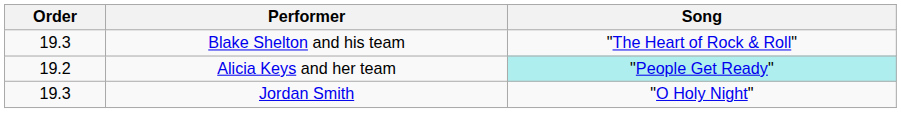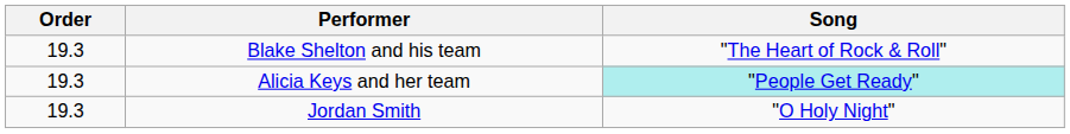 <table class="wikitable" style="text-align:center; width:100%;">
 <tr>
 <th>Order</th>
 <th>Performer</th>
 <th>Song</th>
 </tr>
 <tr>
 <td>19.3</td>
 <td><a href='#'>Blake Shelton</a> and his team <br> </td>
 <td>"<a href='#'>The Heart of Rock & Roll</a>"</td>
 </tr>
 <tr>
-<td>19.2</td>
+<td>19.3</td>
 <td><a href='#'>Alicia Keys</a> and her team <br> </td>
 <td style="background: paleturquoise;">"<a href='#'>People Get Ready</a>"</td>
 </tr>
 <tr>
 <td>19.3</td>
 <td><a href='#'>Jordan Smith</a></td>
 <td>"<a href='#'>O Holy Night</a>"</td>
 </tr>
 </table>
